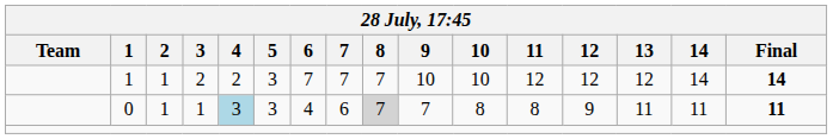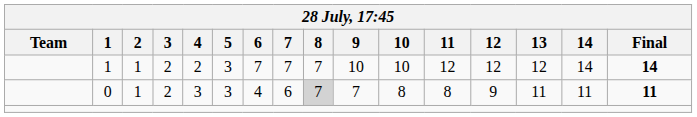 <table class=wikitable style="text-align:center; width: 55%">
 <tr>
 <th colspan=17><em>28 July, 17:45</em></th>
 </tr>
 <tr>
 <th>Team</th>
 <th>1</th>
 <th>2</th>
 <th>3</th>
 <th>4</th>
 <th>5</th>
 <th>6</th>
 <th>7</th>
 <th>8</th>
 <th>9</th>
 <th>10</th>
 <th>11</th>
 <th>12</th>
 <th>13</th>
 <th>14</th>
 <th>Final</th>
 </tr>
 <tr>
 <td align=left><strong></strong></td>
 <td>1</td>
 <td>1</td>
 <td>2</td>
 <td>2</td>
 <td>3</td>
 <td>7</td>
 <td>7</td>
 <td>7</td>
 <td>10</td>
 <td>10</td>
 <td>12</td>
 <td>12</td>
 <td>12</td>
 <td>14</td>
 <td><strong>14</strong></td>
 </tr>
 <tr>
 <td align=left></td>
 <td>0</td>
 <td>1</td>
-<td>1</td>
-<td style="background: lightblue;">3</td>
+<td>2</td>
+<td>3</td>
 <td>3</td>
 <td>4</td>
 <td>6</td>
 <td style="background: lightgrey;">7</td>
 <td>7</td>
 <td>8</td>
 <td>8</td>
 <td>9</td>
 <td>11</td>
 <td>11</td>
 <td><strong>11</strong></td>
 </tr>
 <tr>
 <td colspan=17></td>
 </tr>
 </table>
